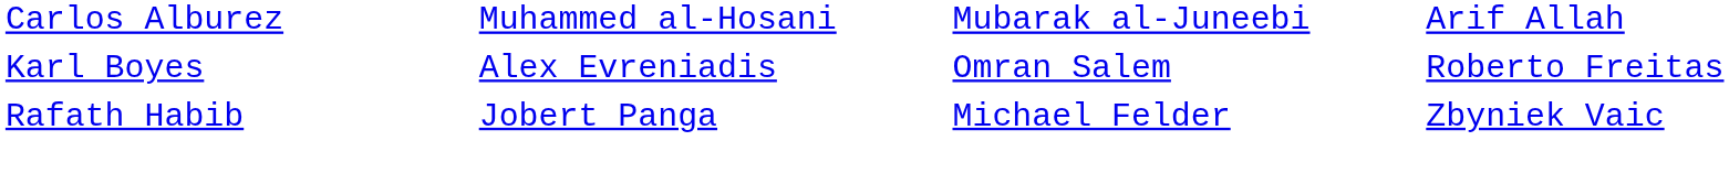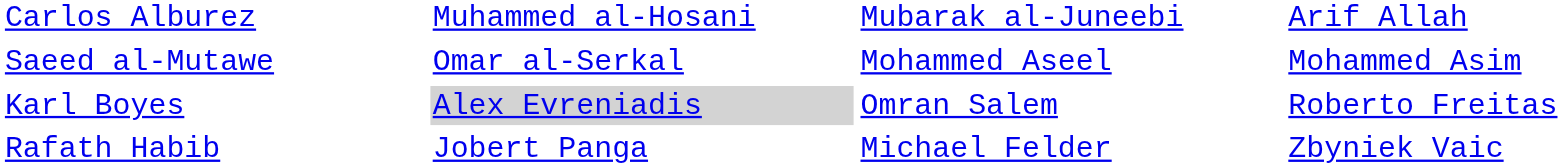 <table>
 <tr>
 <td style="width:14em"> <a href='#'>Carlos Alburez</a></td>
 <td style="width:14em"> <a href='#'>Muhammed al-Hosani</a></td>
 <td style="width:14em"> <a href='#'>Mubarak al-Juneebi</a></td>
 <td style="width:14em"> <a href='#'>Arif Allah</a></td>
 </tr>
 <tr>
+<td> <a href='#'>Saeed al-Mutawe</a></td>
+<td> <a href='#'>Omar al-Serkal</a></td>
+<td> <a href='#'>Mohammed Aseel</a></td>
+<td> <a href='#'>Mohammed Asim</a></td>
+</tr>
+<tr>
 <td> <a href='#'>Karl Boyes</a></td>
-<td> <a href='#'>Alex Evreniadis</a></td>
+<td style="background: lightgrey;"> <a href='#'>Alex Evreniadis</a></td>
 <td> <a href='#'>Omran Salem</a></td>
 <td> <a href='#'>Roberto Freitas</a></td>
 </tr>
 <tr>
 <td> <a href='#'>Rafath Habib</a></td>
 <td> <a href='#'>Jobert Panga</a></td>
 <td> <a href='#'>Michael Felder</a></td>
 <td> <a href='#'>Zbyniek Vaic</a></td>
 </tr>
 </table>
